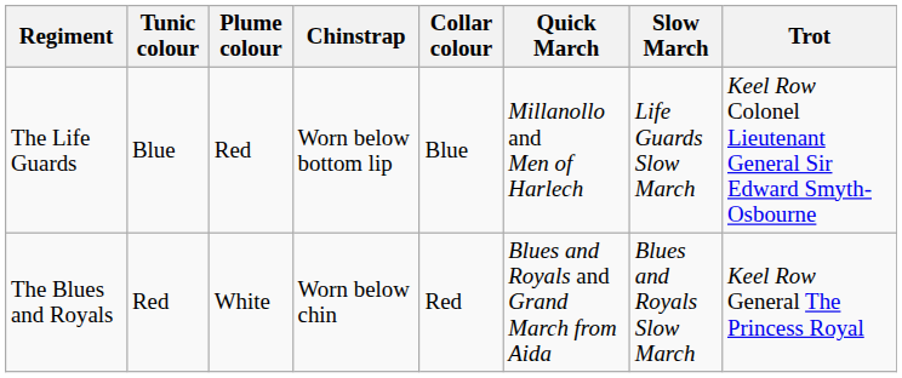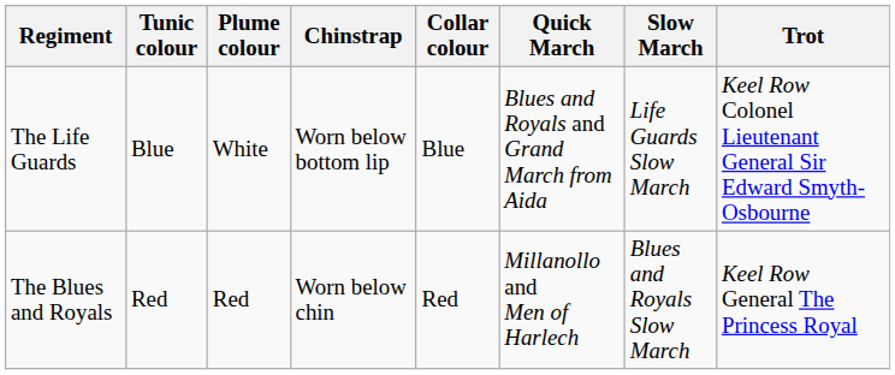 <table class="wikitable" style="margin:auto;">
 <tr>
 <th>Regiment</th>
 <th>Tunic colour</th>
 <th>Plume colour</th>
 <th>Chinstrap</th>
 <th>Collar colour</th>
 <th>Quick March</th>
 <th>Slow March</th>
 <th>Trot</th>
 </tr>
 <tr>
 <td>The Life Guards</td>
 <td>Blue</td>
-<td>Red</td>
+<td>White</td>
 <td>Worn below bottom lip</td>
 <td>Blue</td>
-<td><em>Millanollo</em> and <br> <em>Men of Harlech</em></td>
+<td><em>Blues and Royals</em> and<br> <em>Grand March from Aida</em></td>
 <td><em>Life Guards<br> Slow March</em></td>
 <td><em>Keel Row</em><br>Colonel <a href='#'>Lieutenant General Sir Edward Smyth-Osbourne</a></td>
 </tr>
 <tr>
 <td>The Blues and Royals</td>
 <td>Red</td>
-<td>White</td>
+<td>Red</td>
 <td>Worn below chin</td>
 <td>Red</td>
-<td><em>Blues and Royals</em> and<br> <em>Grand March from Aida</em></td>
+<td><em>Millanollo</em> and <br> <em>Men of Harlech</em></td>
 <td><em>Blues and Royals<br> Slow March</em></td>
 <td><em>Keel Row</em><br>General <a href='#'>The Princess Royal</a></td>
 </tr>
 </table>
